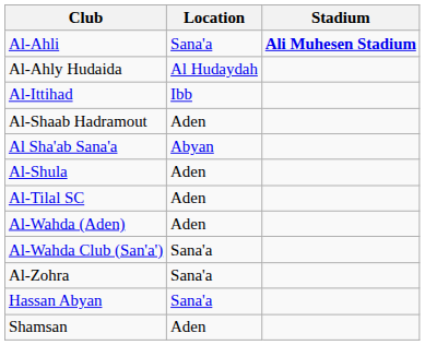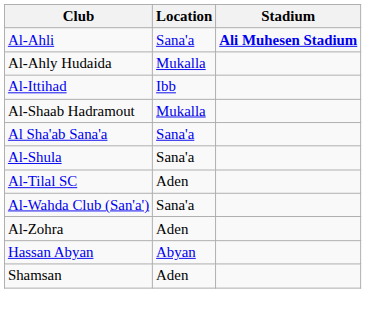 <table class="wikitable sortable">
 <tr>
 <th>Club</th>
 <th>Location</th>
 <th>Stadium</th>
 </tr>
 <tr>
 <td><a href='#'>Al-Ahli</a></td>
 <td><a href='#'>Sana'a</a></td>
 <td><strong><a href='#'>Ali Muhesen Stadium</a></strong></td>
 </tr>
 <tr>
 <td>Al-Ahly Hudaida</td>
-<td><a href='#'>Al Hudaydah</a></td>
+<td><a href='#'>Mukalla</a></td>
 <td></td>
 </tr>
 <tr>
 <td><a href='#'>Al-Ittihad</a></td>
 <td><a href='#'>Ibb</a></td>
 <td></td>
 </tr>
 <tr>
 <td>Al-Shaab Hadramout</td>
-<td>Aden</td>
+<td><a href='#'>Mukalla</a></td>
 <td></td>
 </tr>
 <tr>
 <td><a href='#'>Al Sha'ab Sana'a</a></td>
-<td><a href='#'>Abyan</a></td>
+<td><a href='#'>Sana'a</a></td>
 <td></td>
 </tr>
 <tr>
 <td><a href='#'>Al-Shula</a></td>
-<td>Aden</td>
+<td>Sana'a</td>
 <td></td>
 </tr>
 <tr>
 <td><a href='#'>Al-Tilal SC</a></td>
-<td>Aden</td>
-<td></td>
-</tr>
-<tr>
-<td><a href='#'>Al-Wahda (Aden)</a></td>
 <td>Aden</td>
 <td></td>
 </tr>
 <tr>
 <td><a href='#'>Al-Wahda Club (San'a')</a></td>
 <td>Sana'a</td>
 <td></td>
 </tr>
 <tr>
 <td>Al-Zohra</td>
-<td>Sana'a</td>
+<td>Aden</td>
 <td></td>
 </tr>
 <tr>
 <td><a href='#'>Hassan Abyan</a></td>
-<td><a href='#'>Sana'a</a></td>
+<td><a href='#'>Abyan</a></td>
 <td></td>
 </tr>
 <tr>
 <td>Shamsan</td>
 <td>Aden</td>
 <td></td>
 </tr>
 </table>
